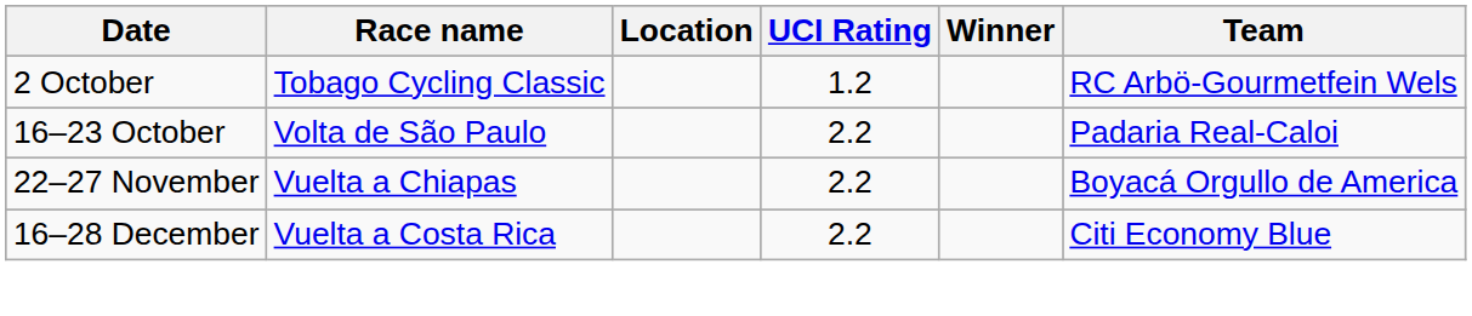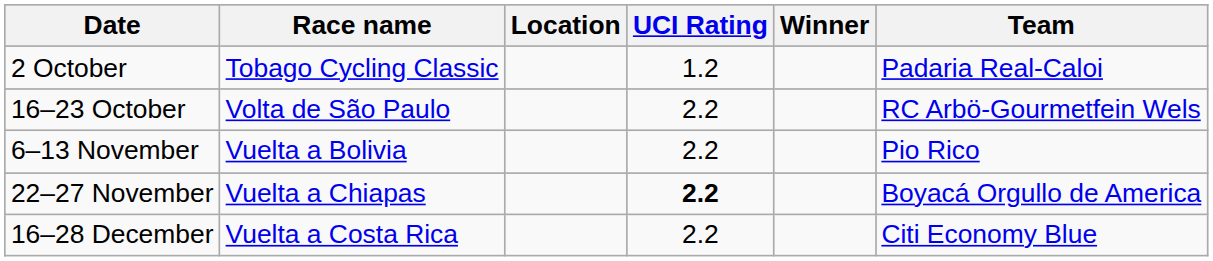 <table class="wikitable sortable">
 <tr>
 <th>Date</th>
 <th>Race name</th>
 <th>Location</th>
 <th><a href='#'>UCI Rating</a></th>
 <th>Winner</th>
 <th>Team</th>
 </tr>
 <tr>
 <td>2 October</td>
 <td><a href='#'>Tobago Cycling Classic</a></td>
 <td></td>
 <td align=center>1.2</td>
 <td></td>
-<td><a href='#'>RC Arbö-Gourmetfein Wels</a></td>
+<td><a href='#'>Padaria Real-Caloi</a></td>
 </tr>
 <tr>
 <td>16–23 October</td>
 <td><a href='#'>Volta de São Paulo</a></td>
 <td></td>
 <td align=center>2.2</td>
 <td></td>
-<td><a href='#'>Padaria Real-Caloi</a></td>
+<td><a href='#'>RC Arbö-Gourmetfein Wels</a></td>
+</tr>
+<tr>
+<td>6–13 November</td>
+<td><a href='#'>Vuelta a Bolivia</a></td>
+<td></td>
+<td align=center>2.2</td>
+<td></td>
+<td><a href='#'>Pio Rico</a></td>
 </tr>
 <tr>
 <td>22–27 November</td>
 <td><a href='#'>Vuelta a Chiapas</a></td>
 <td></td>
-<td align=center>2.2</td>
+<td align=center><strong>2.2</strong></td>
 <td></td>
 <td><a href='#'>Boyacá Orgullo de America</a></td>
 </tr>
 <tr>
 <td>16–28 December</td>
 <td><a href='#'>Vuelta a Costa Rica</a></td>
 <td></td>
 <td align=center>2.2</td>
 <td></td>
 <td><a href='#'>Citi Economy Blue</a></td>
 </tr>
 </table>
